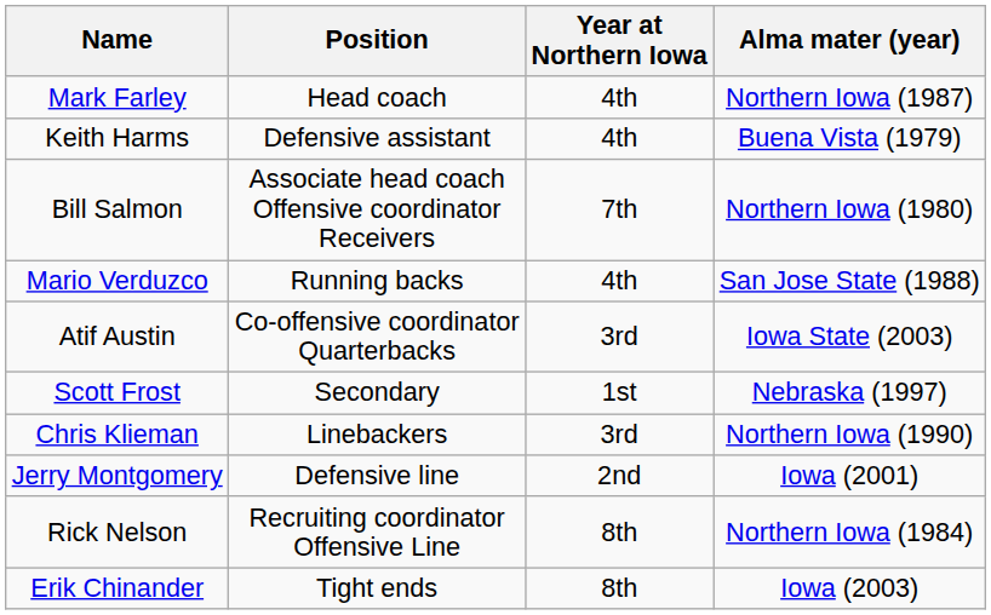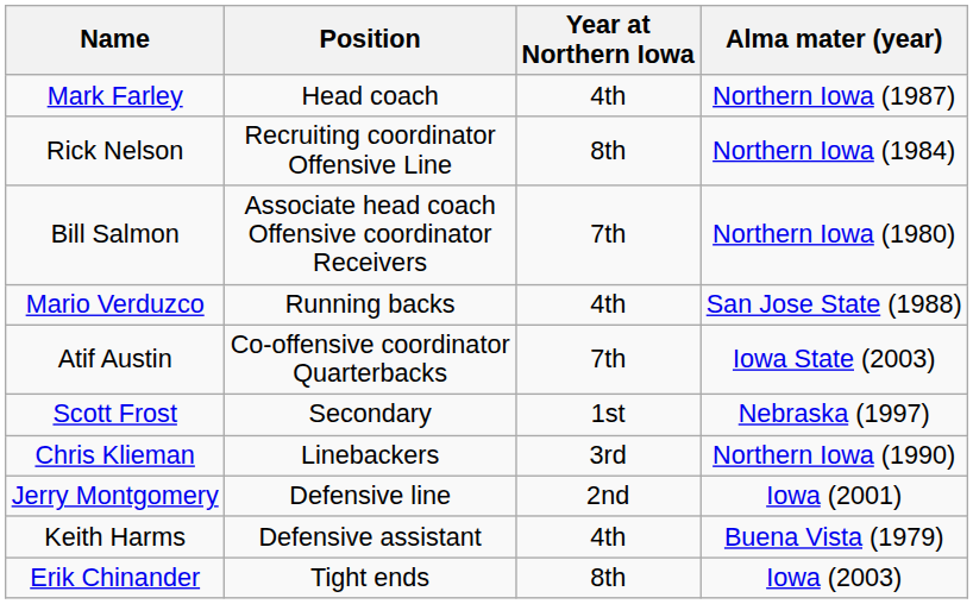 <table class="wikitable">
 <tr>
 <th>Name</th>
 <th>Position</th>
 <th>Year at<br>Northern Iowa</th>
 <th>Alma mater (year)</th>
 </tr>
 <tr align="center">
 <td><a href='#'>Mark Farley</a></td>
 <td>Head coach</td>
 <td>4th</td>
 <td><a href='#'>Northern Iowa</a> (1987)</td>
 </tr>
 <tr align="center">
-<td>Keith Harms</td>
-<td>Defensive assistant</td>
-<td>4th</td>
-<td><a href='#'>Buena Vista</a> (1979)</td>
+<td>Rick Nelson</td>
+<td>Recruiting coordinator<br>Offensive Line</td>
+<td>8th</td>
+<td><a href='#'>Northern Iowa</a> (1984)</td>
 </tr>
 <tr align="center">
 <td>Bill Salmon</td>
 <td>Associate head coach<br>Offensive coordinator<br>Receivers</td>
 <td>7th</td>
 <td><a href='#'>Northern Iowa</a> (1980)</td>
 </tr>
 <tr align="center">
 <td><a href='#'>Mario Verduzco</a></td>
 <td>Running backs</td>
 <td>4th</td>
 <td><a href='#'>San Jose State</a> (1988)</td>
 </tr>
 <tr align="center">
 <td>Atif Austin</td>
 <td>Co-offensive coordinator<br>Quarterbacks</td>
-<td>3rd</td>
+<td>7th</td>
 <td><a href='#'>Iowa State</a> (2003)</td>
 </tr>
 <tr align="center">
 <td><a href='#'>Scott Frost</a></td>
 <td>Secondary</td>
 <td>1st</td>
 <td><a href='#'>Nebraska</a> (1997)</td>
 </tr>
 <tr align="center">
 <td><a href='#'>Chris Klieman</a></td>
 <td>Linebackers</td>
 <td>3rd</td>
 <td><a href='#'>Northern Iowa</a> (1990)</td>
 </tr>
 <tr align="center">
 <td><a href='#'>Jerry Montgomery</a></td>
 <td>Defensive line</td>
 <td>2nd</td>
 <td><a href='#'>Iowa</a> (2001)</td>
 </tr>
 <tr align="center">
-<td>Rick Nelson</td>
-<td>Recruiting coordinator<br>Offensive Line</td>
-<td>8th</td>
-<td><a href='#'>Northern Iowa</a> (1984)</td>
+<td>Keith Harms</td>
+<td>Defensive assistant</td>
+<td>4th</td>
+<td><a href='#'>Buena Vista</a> (1979)</td>
 </tr>
 <tr align="center">
 <td><a href='#'>Erik Chinander</a></td>
 <td>Tight ends</td>
 <td>8th</td>
 <td><a href='#'>Iowa</a> (2003)</td>
 </tr>
 </table>
